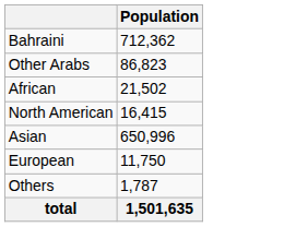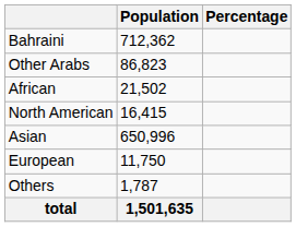 <table class="wikitable">
 <tr>
 <th></th>
 <th>Population</th>
+<th>Percentage</th>
 </tr>
 <tr>
 <td>Bahraini</td>
 <td>712,362</td>
+<td></td>
 </tr>
 <tr>
 <td>Other Arabs</td>
 <td>86,823</td>
+<td></td>
 </tr>
 <tr>
 <td>African</td>
 <td>21,502</td>
+<td></td>
 </tr>
 <tr>
 <td>North American</td>
 <td>16,415</td>
+<td></td>
 </tr>
 <tr>
 <td>Asian</td>
 <td>650,996</td>
+<td></td>
 </tr>
 <tr>
 <td>European</td>
 <td>11,750</td>
+<td></td>
 </tr>
 <tr>
 <td>Others</td>
 <td>1,787</td>
+<td></td>
 </tr>
 <tr>
 <th>total</th>
 <th>1,501,635</th>
+<th></th>
 </tr>
 </table>
